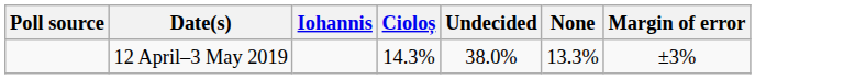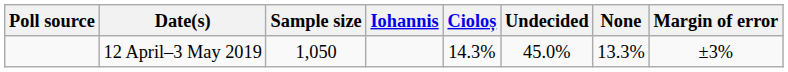 <table class="wikitable" style="text-align:center;font-size:small;">
 <tr>
 <th>Poll source</th>
 <th>Date(s)</th>
+<th>Sample size</th>
 <th><a href='#'>Iohannis</a></th>
 <th><a href='#'>Cioloș</a></th>
 <th>Undecided</th>
 <th>None</th>
 <th>Margin of error</th>
 </tr>
 <tr>
 <td></td>
 <td>12 April–3 May 2019</td>
+<td>1,050</td>
 <td></td>
 <td>14.3%</td>
-<td>38.0%</td>
+<td>45.0%</td>
 <td>13.3%</td>
 <td>±3%</td>
 </tr>
 </table>
